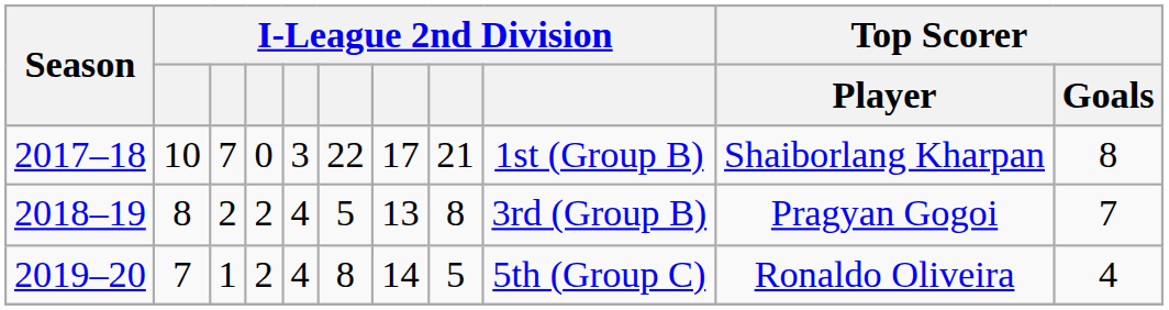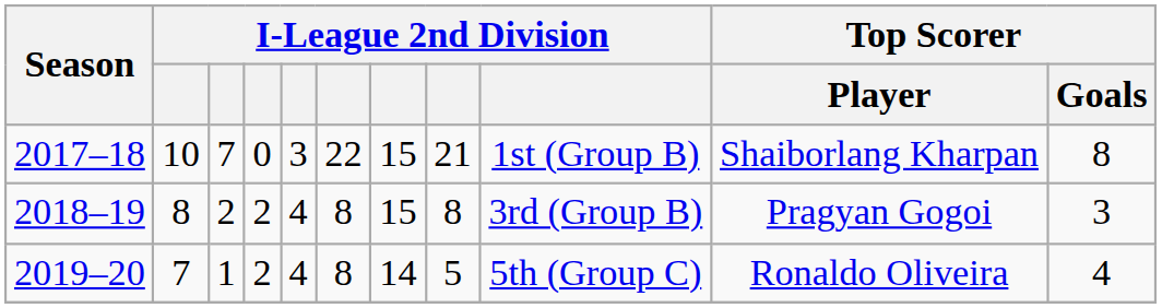 <table class="wikitable sortable" style="text-align: center">
 <tr>
 <th scope="col" rowspan="2">Season</th>
 <th colspan=8 class="unsortable"><a href='#'>I-League 2nd Division</a></th>
 <th colspan="2" scope="col" class="unsortable">Top Scorer</th>
 </tr>
 <tr>
 <th></th>
 <th></th>
 <th></th>
 <th></th>
 <th></th>
 <th></th>
 <th></th>
 <th></th>
 <th class="unsortable">Player</th>
 <th class="unsortable">Goals</th>
 </tr>
 <tr>
 <td><a href='#'>2017–18</a></td>
 <td>10</td>
 <td>7</td>
 <td>0</td>
 <td>3</td>
 <td>22</td>
-<td>17</td>
+<td>15</td>
 <td>21</td>
 <td><a href='#'>1st (Group B)</a></td>
 <td> <a href='#'>Shaiborlang Kharpan</a></td>
 <td>8</td>
 </tr>
 <tr>
 <td><a href='#'>2018–19</a></td>
 <td>8</td>
 <td>2</td>
 <td>2</td>
 <td>4</td>
-<td>5</td>
-<td>13</td>
+<td>8</td>
+<td>15</td>
 <td>8</td>
 <td><a href='#'>3rd (Group B)</a></td>
 <td> <a href='#'>Pragyan Gogoi</a></td>
-<td>7</td>
+<td>3</td>
 </tr>
 <tr>
 <td><a href='#'>2019–20</a></td>
 <td>7</td>
 <td>1</td>
 <td>2</td>
 <td>4</td>
 <td>8</td>
 <td>14</td>
 <td>5</td>
 <td><a href='#'>5th (Group C)</a></td>
 <td> <a href='#'>Ronaldo Oliveira</a></td>
 <td>4</td>
 </tr>
 <tr>
 </tr>
 </table>
